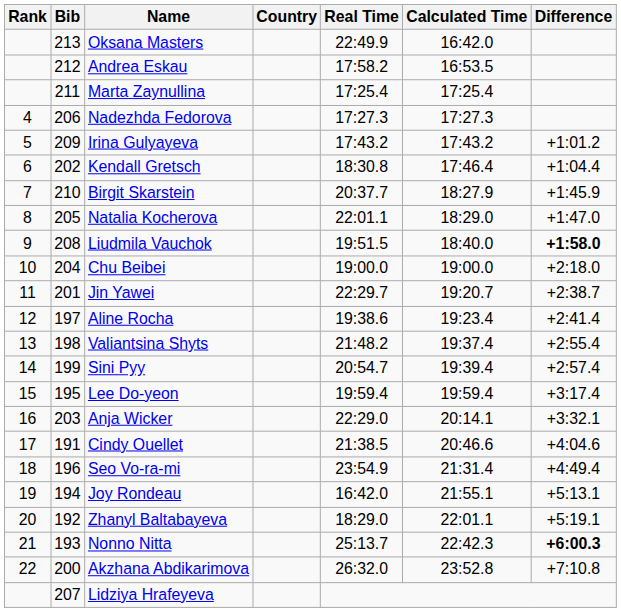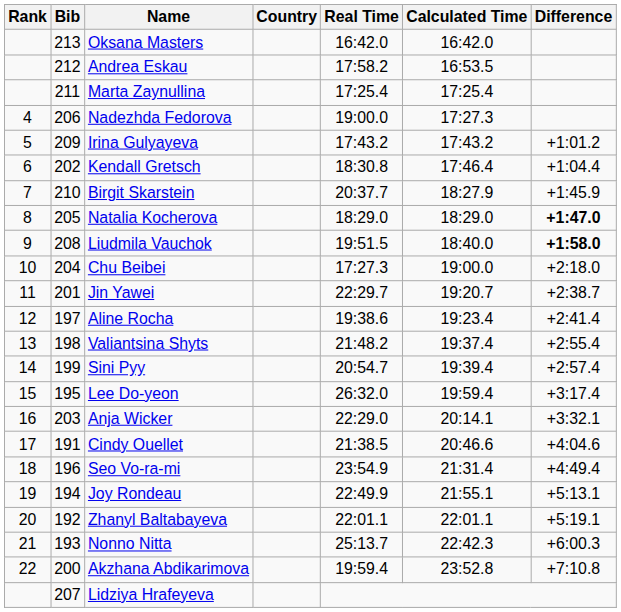 <table class="wikitable sortable" style="text-align:center">
 <tr>
 <th>Rank</th>
 <th>Bib</th>
 <th>Name</th>
 <th>Country</th>
 <th>Real Time</th>
 <th>Calculated Time</th>
 <th>Difference</th>
 </tr>
 <tr>
 <td></td>
 <td>213</td>
 <td align="left"><a href='#'>Oksana Masters</a></td>
 <td align="left"></td>
-<td>22:49.9</td>
+<td>16:42.0</td>
 <td>16:42.0</td>
 <td></td>
 </tr>
 <tr>
 <td></td>
 <td>212</td>
 <td align="left"><a href='#'>Andrea Eskau</a></td>
 <td align="left"></td>
 <td>17:58.2</td>
 <td>16:53.5</td>
 <td></td>
 </tr>
 <tr>
 <td></td>
 <td>211</td>
 <td align="left"><a href='#'>Marta Zaynullina</a></td>
 <td align="left"></td>
 <td>17:25.4</td>
 <td>17:25.4</td>
 <td></td>
 </tr>
 <tr>
 <td>4</td>
 <td>206</td>
 <td align="left"><a href='#'>Nadezhda Fedorova</a></td>
 <td align="left"></td>
-<td>17:27.3</td>
+<td>19:00.0</td>
 <td>17:27.3</td>
 <td></td>
 </tr>
 <tr>
 <td>5</td>
 <td>209</td>
 <td align="left"><a href='#'>Irina Gulyayeva</a></td>
 <td align="left"></td>
 <td>17:43.2</td>
 <td>17:43.2</td>
 <td>+1:01.2</td>
 </tr>
 <tr>
 <td>6</td>
 <td>202</td>
 <td align="left"><a href='#'>Kendall Gretsch</a></td>
 <td align="left"></td>
 <td>18:30.8</td>
 <td>17:46.4</td>
 <td>+1:04.4</td>
 </tr>
 <tr>
 <td>7</td>
 <td>210</td>
 <td align="left"><a href='#'>Birgit Skarstein</a></td>
 <td align="left"></td>
 <td>20:37.7</td>
 <td>18:27.9</td>
 <td>+1:45.9</td>
 </tr>
 <tr>
 <td>8</td>
 <td>205</td>
 <td align="left"><a href='#'>Natalia Kocherova</a></td>
 <td align="left"></td>
-<td>22:01.1</td>
 <td>18:29.0</td>
-<td>+1:47.0</td>
+<td>18:29.0</td>
+<td><strong>+1:47.0</strong></td>
 </tr>
 <tr>
 <td>9</td>
 <td>208</td>
 <td align="left"><a href='#'>Liudmila Vauchok</a></td>
 <td align="left"></td>
 <td>19:51.5</td>
 <td>18:40.0</td>
 <td><strong>+1:58.0</strong></td>
 </tr>
 <tr>
 <td>10</td>
 <td>204</td>
 <td align="left"><a href='#'>Chu Beibei</a></td>
 <td align="left"></td>
-<td>19:00.0</td>
+<td>17:27.3</td>
 <td>19:00.0</td>
 <td>+2:18.0</td>
 </tr>
 <tr>
 <td>11</td>
 <td>201</td>
 <td align="left"><a href='#'>Jin Yawei</a></td>
 <td align="left"></td>
 <td>22:29.7</td>
 <td>19:20.7</td>
 <td>+2:38.7</td>
 </tr>
 <tr>
 <td>12</td>
 <td>197</td>
 <td align="left"><a href='#'>Aline Rocha</a></td>
 <td align="left"></td>
 <td>19:38.6</td>
 <td>19:23.4</td>
 <td>+2:41.4</td>
 </tr>
 <tr>
 <td>13</td>
 <td>198</td>
 <td align="left"><a href='#'>Valiantsina Shyts</a></td>
 <td align="left"></td>
 <td>21:48.2</td>
 <td>19:37.4</td>
 <td>+2:55.4</td>
 </tr>
 <tr>
 <td>14</td>
 <td>199</td>
 <td align="left"><a href='#'>Sini Pyy</a></td>
 <td align="left"></td>
 <td>20:54.7</td>
 <td>19:39.4</td>
 <td>+2:57.4</td>
 </tr>
 <tr>
 <td>15</td>
 <td>195</td>
 <td align="left"><a href='#'>Lee Do-yeon</a></td>
 <td align="left"></td>
-<td>19:59.4</td>
+<td>26:32.0</td>
 <td>19:59.4</td>
 <td>+3:17.4</td>
 </tr>
 <tr>
 <td>16</td>
 <td>203</td>
 <td align="left"><a href='#'>Anja Wicker</a></td>
 <td align="left"></td>
 <td>22:29.0</td>
 <td>20:14.1</td>
 <td>+3:32.1</td>
 </tr>
 <tr>
 <td>17</td>
 <td>191</td>
 <td align="left"><a href='#'>Cindy Ouellet</a></td>
 <td align="left"></td>
 <td>21:38.5</td>
 <td>20:46.6</td>
 <td>+4:04.6</td>
 </tr>
 <tr>
 <td>18</td>
 <td>196</td>
 <td align="left"><a href='#'>Seo Vo-ra-mi</a></td>
 <td align="left"></td>
 <td>23:54.9</td>
 <td>21:31.4</td>
 <td>+4:49.4</td>
 </tr>
 <tr>
 <td>19</td>
 <td>194</td>
 <td align="left"><a href='#'>Joy Rondeau</a></td>
 <td align="left"></td>
-<td>16:42.0</td>
+<td>22:49.9</td>
 <td>21:55.1</td>
 <td>+5:13.1</td>
 </tr>
 <tr>
 <td>20</td>
 <td>192</td>
 <td align="left"><a href='#'>Zhanyl Baltabayeva</a></td>
 <td align="left"></td>
-<td>18:29.0</td>
+<td>22:01.1</td>
 <td>22:01.1</td>
 <td>+5:19.1</td>
 </tr>
 <tr>
 <td>21</td>
 <td>193</td>
 <td align="left"><a href='#'>Nonno Nitta</a></td>
 <td align="left"></td>
 <td>25:13.7</td>
 <td>22:42.3</td>
-<td><strong>+6:00.3</strong></td>
+<td>+6:00.3</td>
 </tr>
 <tr>
 <td>22</td>
 <td>200</td>
 <td align="left"><a href='#'>Akzhana Abdikarimova</a></td>
 <td align="left"></td>
-<td>26:32.0</td>
+<td>19:59.4</td>
 <td>23:52.8</td>
 <td>+7:10.8</td>
 </tr>
 <tr>
 <td></td>
 <td>207</td>
 <td align="left"><a href='#'>Lidziya Hrafeyeva</a></td>
 <td align="left"></td>
 <td colspan=3></td>
 </tr>
 </table>
